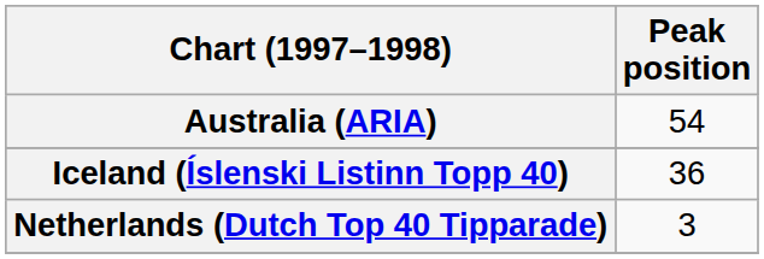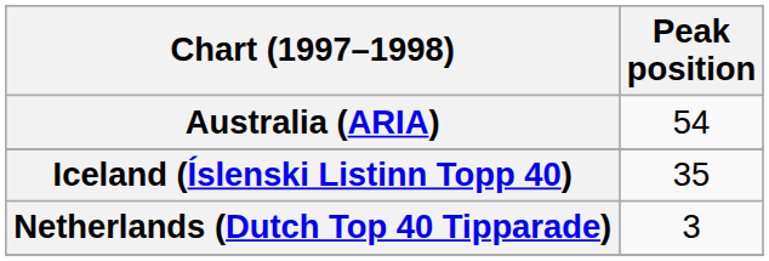 <table class="wikitable sortable plainrowheaders" style="text-align:center">
 <tr>
 <th>Chart (1997–1998)</th>
 <th>Peak<br>position</th>
 </tr>
 <tr>
 <th scope="row">Australia (<a href='#'>ARIA</a>)</th>
 <td>54</td>
 </tr>
 <tr>
 </tr>
 <tr>
 </tr>
 <tr>
 </tr>
 <tr>
 <th scope="row">Iceland (<a href='#'>Íslenski Listinn Topp 40</a>)</th>
-<td>36</td>
+<td>35</td>
 </tr>
 <tr>
 <th scope="row">Netherlands (<a href='#'>Dutch Top 40 Tipparade</a>)</th>
 <td>3</td>
 </tr>
 <tr>
 </tr>
 <tr>
 </tr>
 <tr>
 </tr>
 <tr>
 </tr>
 <tr>
 </tr>
 <tr>
 </tr>
 <tr>
 </tr>
 </table>
